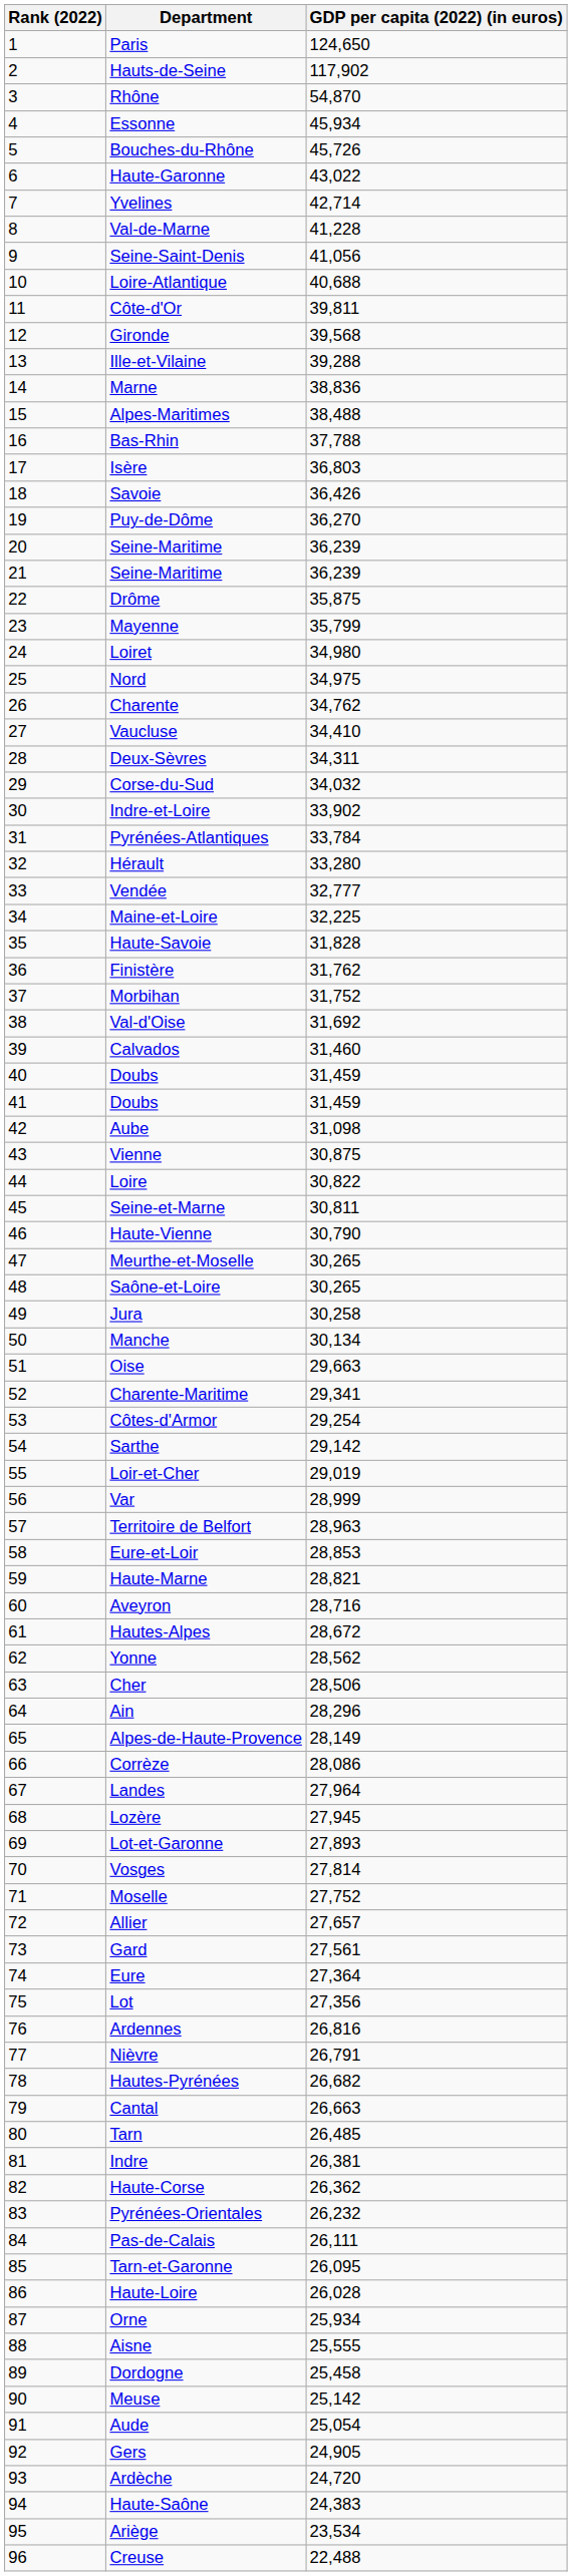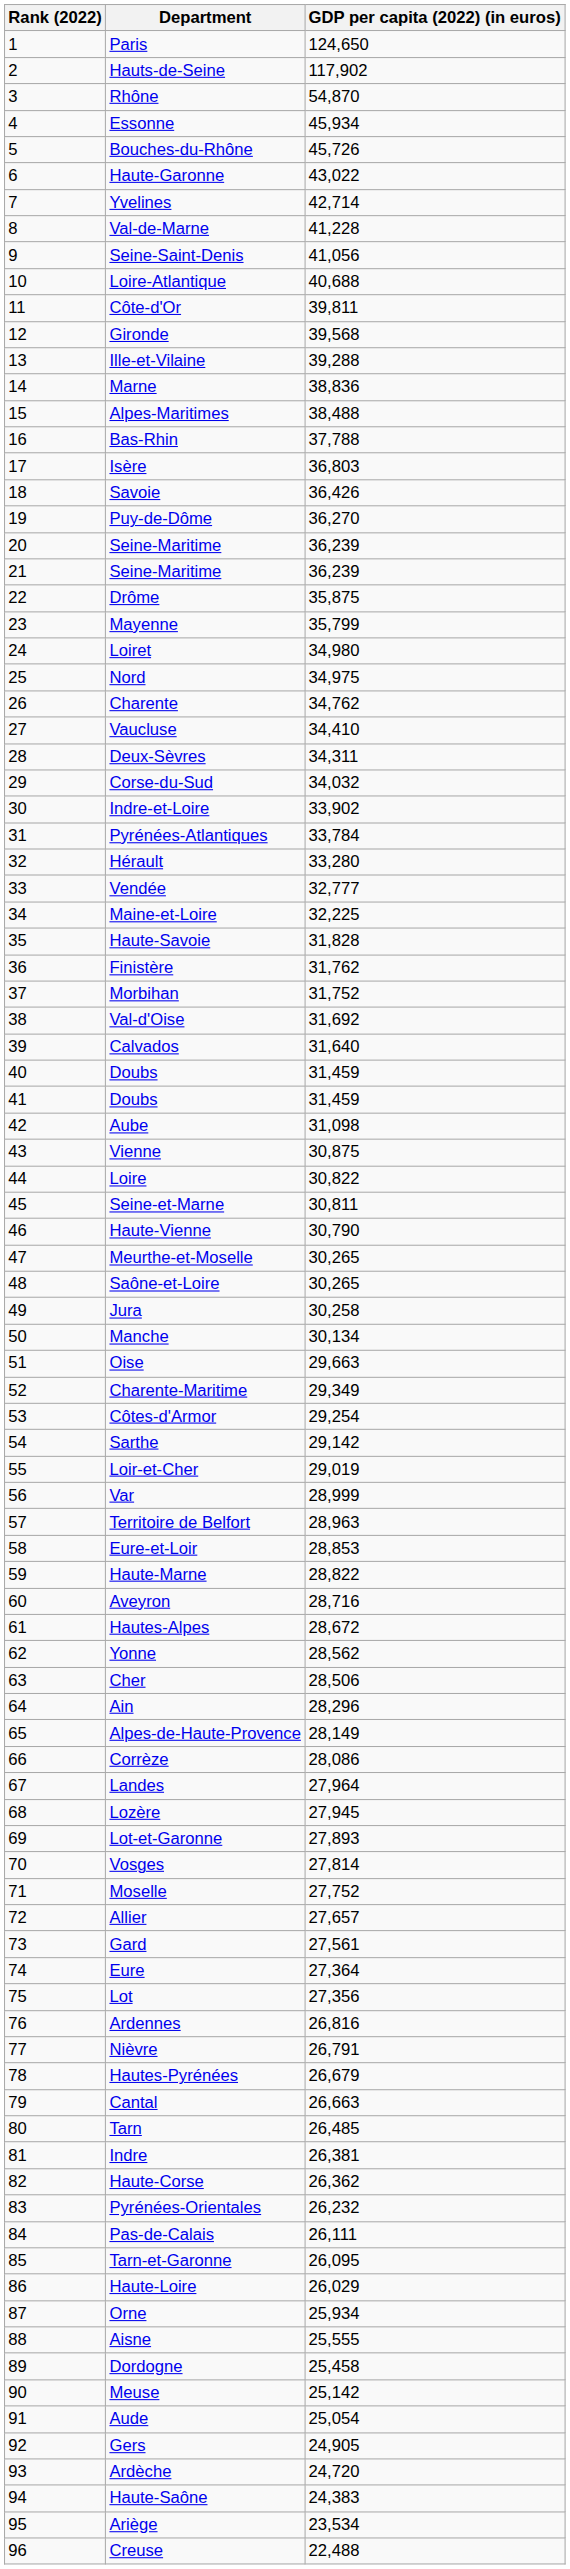 <table class="wikitable sortable" align="center">
 <tr>
 <th>Rank (2022)</th>
 <th>Department</th>
 <th>GDP per capita (2022) (in euros)</th>
 </tr>
 <tr>
 <td>1</td>
 <td><a href='#'>Paris</a></td>
 <td>124,650</td>
 </tr>
 <tr>
 <td>2</td>
 <td><a href='#'>Hauts-de-Seine</a></td>
 <td>117,902</td>
 </tr>
 <tr>
 <td>3</td>
 <td><a href='#'>Rhône</a></td>
 <td>54,870</td>
 </tr>
 <tr>
 <td>4</td>
 <td><a href='#'>Essonne</a></td>
 <td>45,934</td>
 </tr>
 <tr>
 <td>5</td>
 <td><a href='#'>Bouches-du-Rhône</a></td>
 <td>45,726</td>
 </tr>
 <tr>
 <td>6</td>
 <td><a href='#'>Haute-Garonne</a></td>
 <td>43,022</td>
 </tr>
 <tr>
 <td>7</td>
 <td><a href='#'>Yvelines</a></td>
 <td>42,714</td>
 </tr>
 <tr>
 <td>8</td>
 <td><a href='#'>Val-de-Marne</a></td>
 <td>41,228</td>
 </tr>
 <tr>
 <td>9</td>
 <td><a href='#'>Seine-Saint-Denis</a></td>
 <td>41,056</td>
 </tr>
 <tr>
 <td>10</td>
 <td><a href='#'>Loire-Atlantique</a></td>
 <td>40,688</td>
 </tr>
 <tr>
 <td>11</td>
 <td><a href='#'>Côte-d'Or</a></td>
 <td>39,811</td>
 </tr>
 <tr>
 <td>12</td>
 <td><a href='#'>Gironde</a></td>
 <td>39,568</td>
 </tr>
 <tr>
 <td>13</td>
 <td><a href='#'>Ille-et-Vilaine</a></td>
 <td>39,288</td>
 </tr>
 <tr>
 <td>14</td>
 <td><a href='#'>Marne</a></td>
 <td>38,836</td>
 </tr>
 <tr>
 <td>15</td>
 <td><a href='#'>Alpes-Maritimes</a></td>
 <td>38,488</td>
 </tr>
 <tr>
 <td>16</td>
 <td><a href='#'>Bas-Rhin</a></td>
 <td>37,788</td>
 </tr>
 <tr>
 <td>17</td>
 <td><a href='#'>Isère</a></td>
 <td>36,803</td>
 </tr>
 <tr>
 <td>18</td>
 <td><a href='#'>Savoie</a></td>
 <td>36,426</td>
 </tr>
 <tr>
 <td>19</td>
 <td><a href='#'>Puy-de-Dôme</a></td>
 <td>36,270</td>
 </tr>
 <tr>
 <td>20</td>
 <td><a href='#'>Seine-Maritime</a></td>
 <td>36,239</td>
 </tr>
 <tr>
 <td>21</td>
 <td><a href='#'>Seine-Maritime</a></td>
 <td>36,239</td>
 </tr>
 <tr>
 <td>22</td>
 <td><a href='#'>Drôme</a></td>
 <td>35,875</td>
 </tr>
 <tr>
 <td>23</td>
 <td><a href='#'>Mayenne</a></td>
 <td>35,799</td>
 </tr>
 <tr>
 <td>24</td>
 <td><a href='#'>Loiret</a></td>
 <td>34,980</td>
 </tr>
 <tr>
 <td>25</td>
 <td><a href='#'>Nord</a></td>
 <td>34,975</td>
 </tr>
 <tr>
 <td>26</td>
 <td><a href='#'>Charente</a></td>
 <td>34,762</td>
 </tr>
 <tr>
 <td>27</td>
 <td><a href='#'>Vaucluse</a></td>
 <td>34,410</td>
 </tr>
 <tr>
 <td>28</td>
 <td><a href='#'>Deux-Sèvres</a></td>
 <td>34,311</td>
 </tr>
 <tr>
 <td>29</td>
 <td><a href='#'>Corse-du-Sud</a></td>
 <td>34,032</td>
 </tr>
 <tr>
 <td>30</td>
 <td><a href='#'>Indre-et-Loire</a></td>
 <td>33,902</td>
 </tr>
 <tr>
 <td>31</td>
 <td><a href='#'>Pyrénées-Atlantiques</a></td>
 <td>33,784</td>
 </tr>
 <tr>
 <td>32</td>
 <td><a href='#'>Hérault</a></td>
 <td>33,280</td>
 </tr>
 <tr>
 <td>33</td>
 <td><a href='#'>Vendée</a></td>
 <td>32,777</td>
 </tr>
 <tr>
 <td>34</td>
 <td><a href='#'>Maine-et-Loire</a></td>
 <td>32,225</td>
 </tr>
 <tr>
 <td>35</td>
 <td><a href='#'>Haute-Savoie</a></td>
 <td>31,828</td>
 </tr>
 <tr>
 <td>36</td>
 <td><a href='#'>Finistère</a></td>
 <td>31,762</td>
 </tr>
 <tr>
 <td>37</td>
 <td><a href='#'>Morbihan</a></td>
 <td>31,752</td>
 </tr>
 <tr>
 <td>38</td>
 <td><a href='#'>Val-d'Oise</a></td>
 <td>31,692</td>
 </tr>
 <tr>
 <td>39</td>
 <td><a href='#'>Calvados</a></td>
-<td>31,460</td>
+<td>31,640</td>
 </tr>
 <tr>
 <td>40</td>
 <td><a href='#'>Doubs</a></td>
 <td>31,459</td>
 </tr>
 <tr>
 <td>41</td>
 <td><a href='#'>Doubs</a></td>
 <td>31,459</td>
 </tr>
 <tr>
 <td>42</td>
 <td><a href='#'>Aube</a></td>
 <td>31,098</td>
 </tr>
 <tr>
 <td>43</td>
 <td><a href='#'>Vienne</a></td>
 <td>30,875</td>
 </tr>
 <tr>
 <td>44</td>
 <td><a href='#'>Loire</a></td>
 <td>30,822</td>
 </tr>
 <tr>
 <td>45</td>
 <td><a href='#'>Seine-et-Marne</a></td>
 <td>30,811</td>
 </tr>
 <tr>
 <td>46</td>
 <td><a href='#'>Haute-Vienne</a></td>
 <td>30,790</td>
 </tr>
 <tr>
 <td>47</td>
 <td><a href='#'>Meurthe-et-Moselle</a></td>
 <td>30,265</td>
 </tr>
 <tr>
 <td>48</td>
 <td><a href='#'>Saône-et-Loire</a></td>
 <td>30,265</td>
 </tr>
 <tr>
 <td>49</td>
 <td><a href='#'>Jura</a></td>
 <td>30,258</td>
 </tr>
 <tr>
 <td>50</td>
 <td><a href='#'>Manche</a></td>
 <td>30,134</td>
 </tr>
 <tr>
 <td>51</td>
 <td><a href='#'>Oise</a></td>
 <td>29,663</td>
 </tr>
 <tr>
 <td>52</td>
 <td><a href='#'>Charente-Maritime</a></td>
-<td>29,341</td>
+<td>29,349</td>
 </tr>
 <tr>
 <td>53</td>
 <td><a href='#'>Côtes-d'Armor</a></td>
 <td>29,254</td>
 </tr>
 <tr>
 <td>54</td>
 <td><a href='#'>Sarthe</a></td>
 <td>29,142</td>
 </tr>
 <tr>
 <td>55</td>
 <td><a href='#'>Loir-et-Cher</a></td>
 <td>29,019</td>
 </tr>
 <tr>
 <td>56</td>
 <td><a href='#'>Var</a></td>
 <td>28,999</td>
 </tr>
 <tr>
 <td>57</td>
 <td><a href='#'>Territoire de Belfort</a></td>
 <td>28,963</td>
 </tr>
 <tr>
 <td>58</td>
 <td><a href='#'>Eure-et-Loir</a></td>
 <td>28,853</td>
 </tr>
 <tr>
 <td>59</td>
 <td><a href='#'>Haute-Marne</a></td>
-<td>28,821</td>
+<td>28,822</td>
 </tr>
 <tr>
 <td>60</td>
 <td><a href='#'>Aveyron</a></td>
 <td>28,716</td>
 </tr>
 <tr>
 <td>61</td>
 <td><a href='#'>Hautes-Alpes</a></td>
 <td>28,672</td>
 </tr>
 <tr>
 <td>62</td>
 <td><a href='#'>Yonne</a></td>
 <td>28,562</td>
 </tr>
 <tr>
 <td>63</td>
 <td><a href='#'>Cher</a></td>
 <td>28,506</td>
 </tr>
 <tr>
 <td>64</td>
 <td><a href='#'>Ain</a></td>
 <td>28,296</td>
 </tr>
 <tr>
 <td>65</td>
 <td><a href='#'>Alpes-de-Haute-Provence</a></td>
 <td>28,149</td>
 </tr>
 <tr>
 <td>66</td>
 <td><a href='#'>Corrèze</a></td>
 <td>28,086</td>
 </tr>
 <tr>
 <td>67</td>
 <td><a href='#'>Landes</a></td>
 <td>27,964</td>
 </tr>
 <tr>
 <td>68</td>
 <td><a href='#'>Lozère</a></td>
 <td>27,945</td>
 </tr>
 <tr>
 <td>69</td>
 <td><a href='#'>Lot-et-Garonne</a></td>
 <td>27,893</td>
 </tr>
 <tr>
 <td>70</td>
 <td><a href='#'>Vosges</a></td>
 <td>27,814</td>
 </tr>
 <tr>
 <td>71</td>
 <td><a href='#'>Moselle</a></td>
 <td>27,752</td>
 </tr>
 <tr>
 <td>72</td>
 <td><a href='#'>Allier</a></td>
 <td>27,657</td>
 </tr>
 <tr>
 <td>73</td>
 <td><a href='#'>Gard</a></td>
 <td>27,561</td>
 </tr>
 <tr>
 <td>74</td>
 <td><a href='#'>Eure</a></td>
 <td>27,364</td>
 </tr>
 <tr>
 <td>75</td>
 <td><a href='#'>Lot</a></td>
 <td>27,356</td>
 </tr>
 <tr>
 <td>76</td>
 <td><a href='#'>Ardennes</a></td>
 <td>26,816</td>
 </tr>
 <tr>
 <td>77</td>
 <td><a href='#'>Nièvre</a></td>
 <td>26,791</td>
 </tr>
 <tr>
 <td>78</td>
 <td><a href='#'>Hautes-Pyrénées</a></td>
-<td>26,682</td>
+<td>26,679</td>
 </tr>
 <tr>
 <td>79</td>
 <td><a href='#'>Cantal</a></td>
 <td>26,663</td>
 </tr>
 <tr>
 <td>80</td>
 <td><a href='#'>Tarn</a></td>
 <td>26,485</td>
 </tr>
 <tr>
 <td>81</td>
 <td><a href='#'>Indre</a></td>
 <td>26,381</td>
 </tr>
 <tr>
 <td>82</td>
 <td><a href='#'>Haute-Corse</a></td>
 <td>26,362</td>
 </tr>
 <tr>
 <td>83</td>
 <td><a href='#'>Pyrénées-Orientales</a></td>
 <td>26,232</td>
 </tr>
 <tr>
 <td>84</td>
 <td><a href='#'>Pas-de-Calais</a></td>
 <td>26,111</td>
 </tr>
 <tr>
 <td>85</td>
 <td><a href='#'>Tarn-et-Garonne</a></td>
 <td>26,095</td>
 </tr>
 <tr>
 <td>86</td>
 <td><a href='#'>Haute-Loire</a></td>
-<td>26,028</td>
+<td>26,029</td>
 </tr>
 <tr>
 <td>87</td>
 <td><a href='#'>Orne</a></td>
 <td>25,934</td>
 </tr>
 <tr>
 <td>88</td>
 <td><a href='#'>Aisne</a></td>
 <td>25,555</td>
 </tr>
 <tr>
 <td>89</td>
 <td><a href='#'>Dordogne</a></td>
 <td>25,458</td>
 </tr>
 <tr>
 <td>90</td>
 <td><a href='#'>Meuse</a></td>
 <td>25,142</td>
 </tr>
 <tr>
 <td>91</td>
 <td><a href='#'>Aude</a></td>
 <td>25,054</td>
 </tr>
 <tr>
 <td>92</td>
 <td><a href='#'>Gers</a></td>
 <td>24,905</td>
 </tr>
 <tr>
 <td>93</td>
 <td><a href='#'>Ardèche</a></td>
 <td>24,720</td>
 </tr>
 <tr>
 <td>94</td>
 <td><a href='#'>Haute-Saône</a></td>
 <td>24,383</td>
 </tr>
 <tr>
 <td>95</td>
 <td><a href='#'>Ariège</a></td>
 <td>23,534</td>
 </tr>
 <tr>
 <td>96</td>
 <td><a href='#'>Creuse</a></td>
 <td>22,488</td>
 </tr>
 </table>
